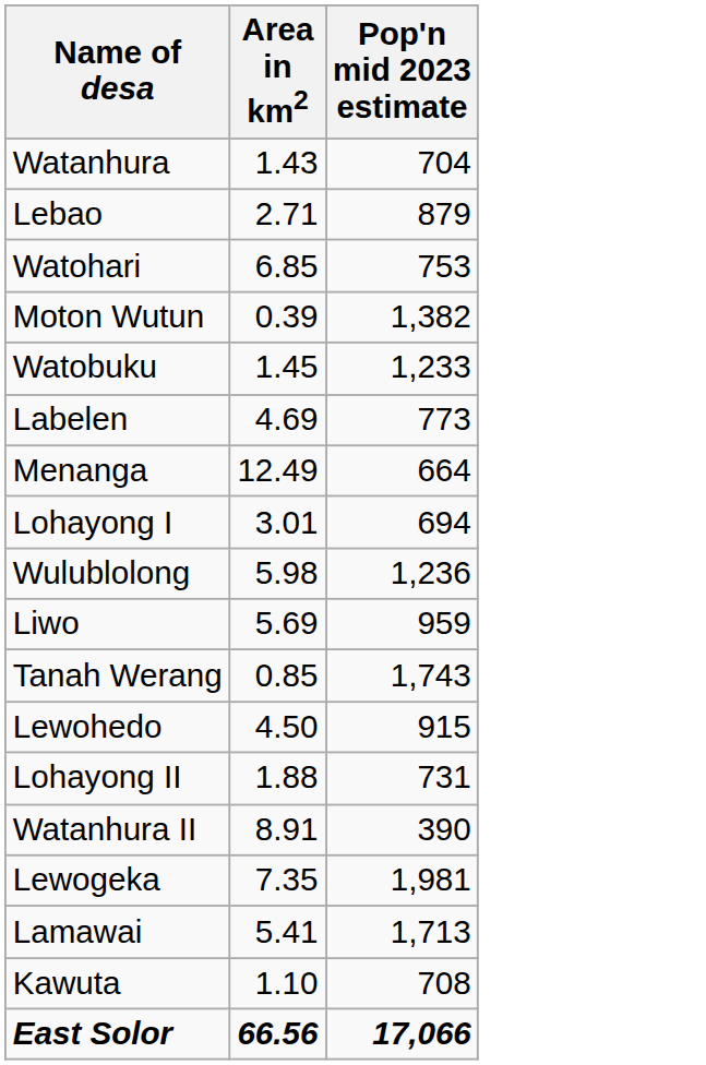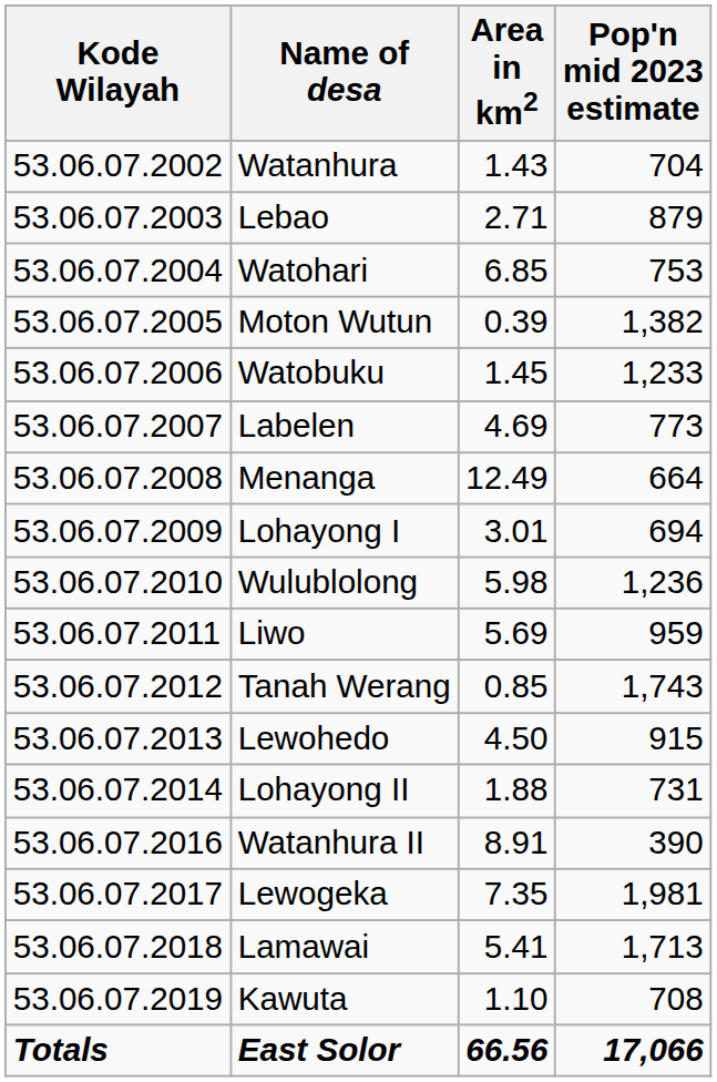 <table class="wikitable">
 <tr>
+<th>Kode <br>Wilayah</th>
 <th>Name of <br> <em>desa</em></th>
 <th>Area <br>in <br>km<sup>2</sup></th>
 <th>Pop'n<br>mid 2023<br>estimate</th>
 </tr>
 <tr>
+<td>53.06.07.2002</td>
 <td>Watanhura</td>
 <td align="right">1.43</td>
 <td align="right">704</td>
 </tr>
 <tr>
+<td>53.06.07.2003</td>
 <td>Lebao</td>
 <td align="right">2.71</td>
 <td align="right">879</td>
 </tr>
 <tr>
+<td>53.06.07.2004</td>
 <td>Watohari</td>
 <td align="right">6.85</td>
 <td align="right">753</td>
 </tr>
 <tr>
+<td>53.06.07.2005</td>
 <td>Moton Wutun</td>
 <td align="right">0.39</td>
 <td align="right">1,382</td>
 </tr>
 <tr>
+<td>53.06.07.2006</td>
 <td>Watobuku</td>
 <td align="right">1.45</td>
 <td align="right">1,233</td>
 </tr>
 <tr>
+<td>53.06.07.2007</td>
 <td>Labelen</td>
 <td align="right">4.69</td>
 <td align="right">773</td>
 </tr>
 <tr>
+<td>53.06.07.2008</td>
 <td>Menanga</td>
 <td align="right">12.49</td>
 <td align="right">664</td>
 </tr>
 <tr>
+<td>53.06.07.2009</td>
 <td>Lohayong I</td>
 <td align="right">3.01</td>
 <td align="right">694</td>
 </tr>
 <tr>
+<td>53.06.07.2010</td>
 <td>Wulublolong</td>
 <td align="right">5.98</td>
 <td align="right">1,236</td>
 </tr>
 <tr>
+<td>53.06.07.2011</td>
 <td>Liwo</td>
 <td align="right">5.69</td>
 <td align="right">959</td>
 </tr>
 <tr>
+<td>53.06.07.2012</td>
 <td>Tanah Werang</td>
 <td align="right">0.85</td>
 <td align="right">1,743</td>
 </tr>
 <tr>
+<td>53.06.07.2013</td>
 <td>Lewohedo</td>
 <td align="right">4.50</td>
 <td align="right">915</td>
 </tr>
 <tr>
+<td>53.06.07.2014</td>
 <td>Lohayong II</td>
 <td align="right">1.88</td>
 <td align="right">731</td>
 </tr>
 <tr>
+<td>53.06.07.2016</td>
 <td>Watanhura II</td>
 <td align="right">8.91</td>
 <td align="right">390</td>
 </tr>
 <tr>
+<td>53.06.07.2017</td>
 <td>Lewogeka</td>
 <td align="right">7.35</td>
 <td align="right">1,981</td>
 </tr>
 <tr>
+<td>53.06.07.2018</td>
 <td>Lamawai</td>
 <td align="right">5.41</td>
 <td align="right">1,713</td>
 </tr>
 <tr>
+<td>53.06.07.2019</td>
 <td>Kawuta</td>
 <td align="right">1.10</td>
 <td align="right">708</td>
 </tr>
 <tr>
+<td><strong><em>Totals</em></strong></td>
 <td><strong><em>East Solor</em></strong></td>
 <td align="right"><strong><em>66.56</em></strong></td>
 <td align="right"><strong><em>17,066</em></strong></td>
 </tr>
 </table>
